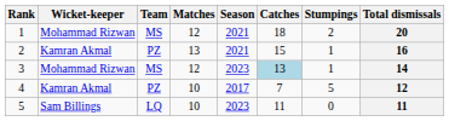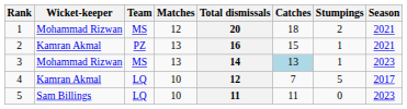 <table class="wikitable" style="text-align:center;">
 <tr>
 <th>Rank</th>
 <th>Wicket-keeper</th>
 <th>Team</th>
 <th>Matches</th>
-<th>Season</th>
+<th>Total dismissals</th>
 <th>Catches</th>
 <th>Stumpings</th>
-<th>Total dismissals</th>
+<th>Season</th>
 </tr>
 <tr>
 <td>1</td>
 <td style="text-align:left"><a href='#'>Mohammad Rizwan</a></td>
 <td><a href='#'>MS</a></td>
 <td>12</td>
-<td><a href='#'>2021</a></td>
+<th>20</th>
 <td>18</td>
 <td>2</td>
-<th>20</th>
+<td><a href='#'>2021</a></td>
 </tr>
 <tr>
 <td>2</td>
 <td style="text-align:left"><a href='#'>Kamran Akmal</a></td>
 <td><a href='#'>PZ</a></td>
 <td>13</td>
-<td><a href='#'>2021</a></td>
+<th>16</th>
 <td>15</td>
 <td>1</td>
-<th>16</th>
+<td><a href='#'>2021</a></td>
 </tr>
 <tr>
 <td>3</td>
 <td style="text-align:left"><a href='#'>Mohammad Rizwan</a></td>
 <td><a href='#'>MS</a></td>
-<td>12</td>
-<td><a href='#'>2023</a></td>
+<td>13</td>
+<th>14</th>
 <td style="background: lightblue;">13</td>
 <td>1</td>
-<th>14</th>
+<td><a href='#'>2023</a></td>
 </tr>
 <tr>
 <td>4</td>
 <td style="text-align:left"><a href='#'>Kamran Akmal</a></td>
-<td><a href='#'>PZ</a></td>
+<td><a href='#'>LQ</a></td>
 <td>10</td>
-<td><a href='#'>2017</a></td>
+<th>12</th>
 <td>7</td>
 <td>5</td>
-<th>12</th>
+<td><a href='#'>2017</a></td>
 </tr>
 <tr>
 <td>5</td>
 <td style="text-align:left"><a href='#'>Sam Billings</a></td>
 <td><a href='#'>LQ</a></td>
 <td>10</td>
-<td><a href='#'>2023</a></td>
+<th>11</th>
 <td>11</td>
 <td>0</td>
-<th>11</th>
+<td><a href='#'>2023</a></td>
 </tr>
 </table>
